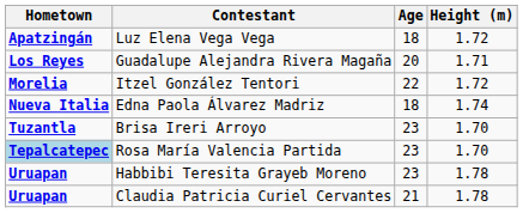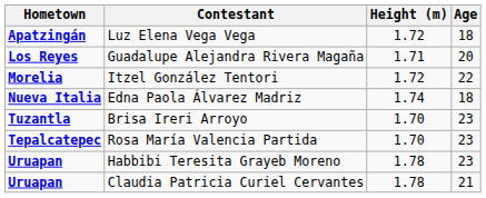 <table class="wikitable sortable" style="font-size: 95%;">
 <tr>
 <th>Hometown</th>
 <th>Contestant</th>
+<th>Height (m)</th>
 <th>Age</th>
-<th>Height (m)</th>
 </tr>
 <tr>
 <td><strong><a href='#'>Apatzingán</a></strong></td>
 <td>Luz Elena Vega Vega</td>
+<td align="center">1.72</td>
 <td align="center">18</td>
-<td align="center">1.72</td>
 </tr>
 <tr>
 <td><strong><a href='#'>Los Reyes</a></strong></td>
 <td>Guadalupe Alejandra Rivera Magaña</td>
+<td align="center">1.71</td>
 <td align="center">20</td>
-<td align="center">1.71</td>
 </tr>
 <tr>
 <td><strong><a href='#'>Morelia</a></strong></td>
 <td>Itzel González Tentori</td>
+<td align="center">1.72</td>
 <td align="center">22</td>
-<td align="center">1.72</td>
 </tr>
 <tr>
 <td><strong><a href='#'>Nueva Italia</a></strong></td>
 <td>Edna Paola Álvarez Madriz</td>
+<td align="center">1.74</td>
 <td align="center">18</td>
-<td align="center">1.74</td>
 </tr>
 <tr>
 <td><strong><a href='#'>Tuzantla</a></strong></td>
 <td>Brisa Ireri Arroyo</td>
+<td align="center">1.70</td>
 <td align="center">23</td>
-<td align="center">1.70</td>
 </tr>
 <tr>
-<td style="background: lightblue;"><strong><a href='#'>Tepalcatepec</a></strong></td>
+<td><strong><a href='#'>Tepalcatepec</a></strong></td>
 <td>Rosa María Valencia Partida</td>
+<td align="center">1.70</td>
 <td align="center">23</td>
-<td align="center">1.70</td>
 </tr>
 <tr>
 <td><strong><a href='#'>Uruapan</a></strong></td>
 <td>Habbibi Teresita Grayeb Moreno</td>
+<td align="center">1.78</td>
 <td align="center">23</td>
-<td align="center">1.78</td>
 </tr>
 <tr>
 <td><strong><a href='#'>Uruapan</a></strong></td>
 <td>Claudia Patricia Curiel Cervantes</td>
+<td align="center">1.78</td>
 <td align="center">21</td>
-<td align="center">1.78</td>
 </tr>
 </table>
